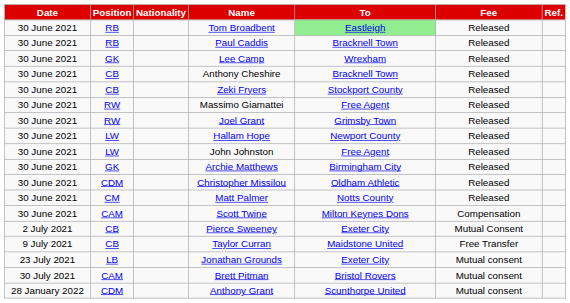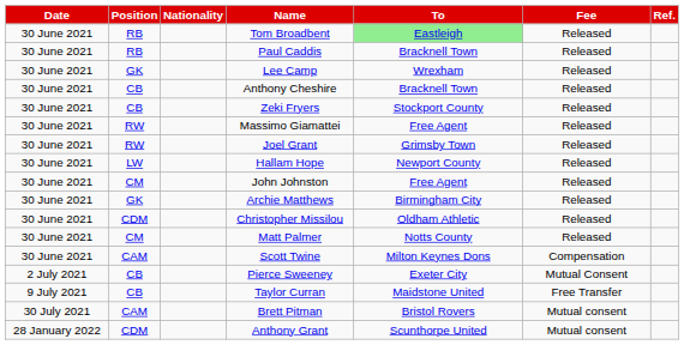 <table class="wikitable"  style="text-align:center; font-size:90%; ">
 <tr>
 <th style="background:#DD0000;color:#fff; width:120px;">Date</th>
 <th style="background:#DD0000;color:#fff; width:50px;">Position</th>
 <th style="background:#DD0000;color:#fff; width:50px;">Nationality</th>
 <th style="background:#DD0000;color:#fff; width:150px;">Name</th>
 <th style="background:#DD0000;color:#fff; width:200px;">To</th>
 <th style="background:#DD0000;color:#fff; width:150px;">Fee</th>
 <th style="background:#DD0000;color:#fff; width:25px;">Ref.</th>
 </tr>
 <tr>
 <td>30 June 2021</td>
 <td><a href='#'>RB</a></td>
 <td></td>
 <td><a href='#'>Tom Broadbent</a></td>
 <td style="background: lightgreen;"> <a href='#'>Eastleigh</a></td>
 <td>Released</td>
 <td></td>
 </tr>
 <tr>
 <td>30 June 2021</td>
 <td><a href='#'>RB</a></td>
 <td></td>
 <td><a href='#'>Paul Caddis</a></td>
 <td> <a href='#'>Bracknell Town</a></td>
 <td>Released</td>
 <td></td>
 </tr>
 <tr>
 <td>30 June 2021</td>
 <td><a href='#'>GK</a></td>
 <td></td>
 <td><a href='#'>Lee Camp</a></td>
 <td> <a href='#'>Wrexham</a></td>
 <td>Released</td>
 <td></td>
 </tr>
 <tr>
 <td>30 June 2021</td>
 <td><a href='#'>CB</a></td>
 <td></td>
 <td>Anthony Cheshire</td>
 <td> <a href='#'>Bracknell Town</a></td>
 <td>Released</td>
 <td></td>
 </tr>
 <tr>
 <td>30 June 2021</td>
 <td><a href='#'>CB</a></td>
 <td></td>
 <td><a href='#'>Zeki Fryers</a></td>
 <td>  <a href='#'>Stockport County</a></td>
 <td>Released</td>
 <td></td>
 </tr>
 <tr>
 <td>30 June 2021</td>
 <td><a href='#'>RW</a></td>
 <td></td>
 <td>Massimo Giamattei</td>
 <td> <a href='#'>Free Agent</a></td>
 <td>Released</td>
 <td></td>
 </tr>
 <tr>
 <td>30 June 2021</td>
 <td><a href='#'>RW</a></td>
 <td></td>
 <td><a href='#'>Joel Grant</a></td>
 <td> <a href='#'>Grimsby Town</a></td>
 <td>Released</td>
 <td></td>
 </tr>
 <tr>
 <td>30 June 2021</td>
 <td><a href='#'>LW</a></td>
 <td></td>
 <td><a href='#'>Hallam Hope</a></td>
 <td> <a href='#'>Newport County</a></td>
 <td>Released</td>
 <td></td>
 </tr>
 <tr>
 <td>30 June 2021</td>
-<td><a href='#'>LW</a></td>
+<td><a href='#'>CM</a></td>
 <td></td>
 <td>John Johnston</td>
 <td> <a href='#'>Free Agent</a></td>
 <td>Released</td>
 <td></td>
 </tr>
 <tr>
 <td>30 June 2021</td>
 <td><a href='#'>GK</a></td>
 <td></td>
 <td><a href='#'>Archie Matthews</a></td>
 <td> <a href='#'>Birmingham City</a></td>
 <td>Released</td>
 <td></td>
 </tr>
 <tr>
 <td>30 June 2021</td>
 <td><a href='#'>CDM</a></td>
 <td></td>
 <td><a href='#'>Christopher Missilou</a></td>
 <td> <a href='#'>Oldham Athletic</a></td>
 <td>Released</td>
 <td></td>
 </tr>
 <tr>
 <td>30 June 2021</td>
 <td><a href='#'>CM</a></td>
 <td></td>
 <td><a href='#'>Matt Palmer</a></td>
 <td> <a href='#'>Notts County</a></td>
 <td>Released</td>
 <td></td>
 </tr>
 <tr>
 <td>30 June 2021</td>
 <td><a href='#'>CAM</a></td>
 <td></td>
 <td><a href='#'>Scott Twine</a></td>
 <td> <a href='#'>Milton Keynes Dons</a></td>
 <td>Compensation</td>
 <td></td>
 </tr>
 <tr>
 <td>2 July 2021</td>
 <td><a href='#'>CB</a></td>
 <td></td>
 <td><a href='#'>Pierce Sweeney</a></td>
 <td> <a href='#'>Exeter City</a></td>
 <td>Mutual Consent</td>
 <td></td>
 </tr>
 <tr>
 <td>9 July 2021</td>
 <td><a href='#'>CB</a></td>
 <td></td>
 <td><a href='#'>Taylor Curran</a></td>
 <td> <a href='#'>Maidstone United</a></td>
 <td>Free Transfer</td>
 <td></td>
 </tr>
 <tr>
-<td>23 July 2021</td>
-<td><a href='#'>LB</a></td>
-<td></td>
-<td><a href='#'>Jonathan Grounds</a></td>
-<td> <a href='#'>Exeter City</a></td>
-<td>Mutual consent</td>
-<td></td>
-</tr>
-<tr>
 <td>30 July 2021</td>
 <td><a href='#'>CAM</a></td>
 <td></td>
 <td><a href='#'>Brett Pitman</a></td>
 <td> <a href='#'>Bristol Rovers</a></td>
 <td>Mutual consent</td>
 <td></td>
 </tr>
 <tr>
 <td>28 January 2022</td>
 <td><a href='#'>CDM</a></td>
 <td></td>
 <td><a href='#'>Anthony Grant</a></td>
 <td> <a href='#'>Scunthorpe United</a></td>
 <td>Mutual consent</td>
 <td></td>
 </tr>
 </table>
